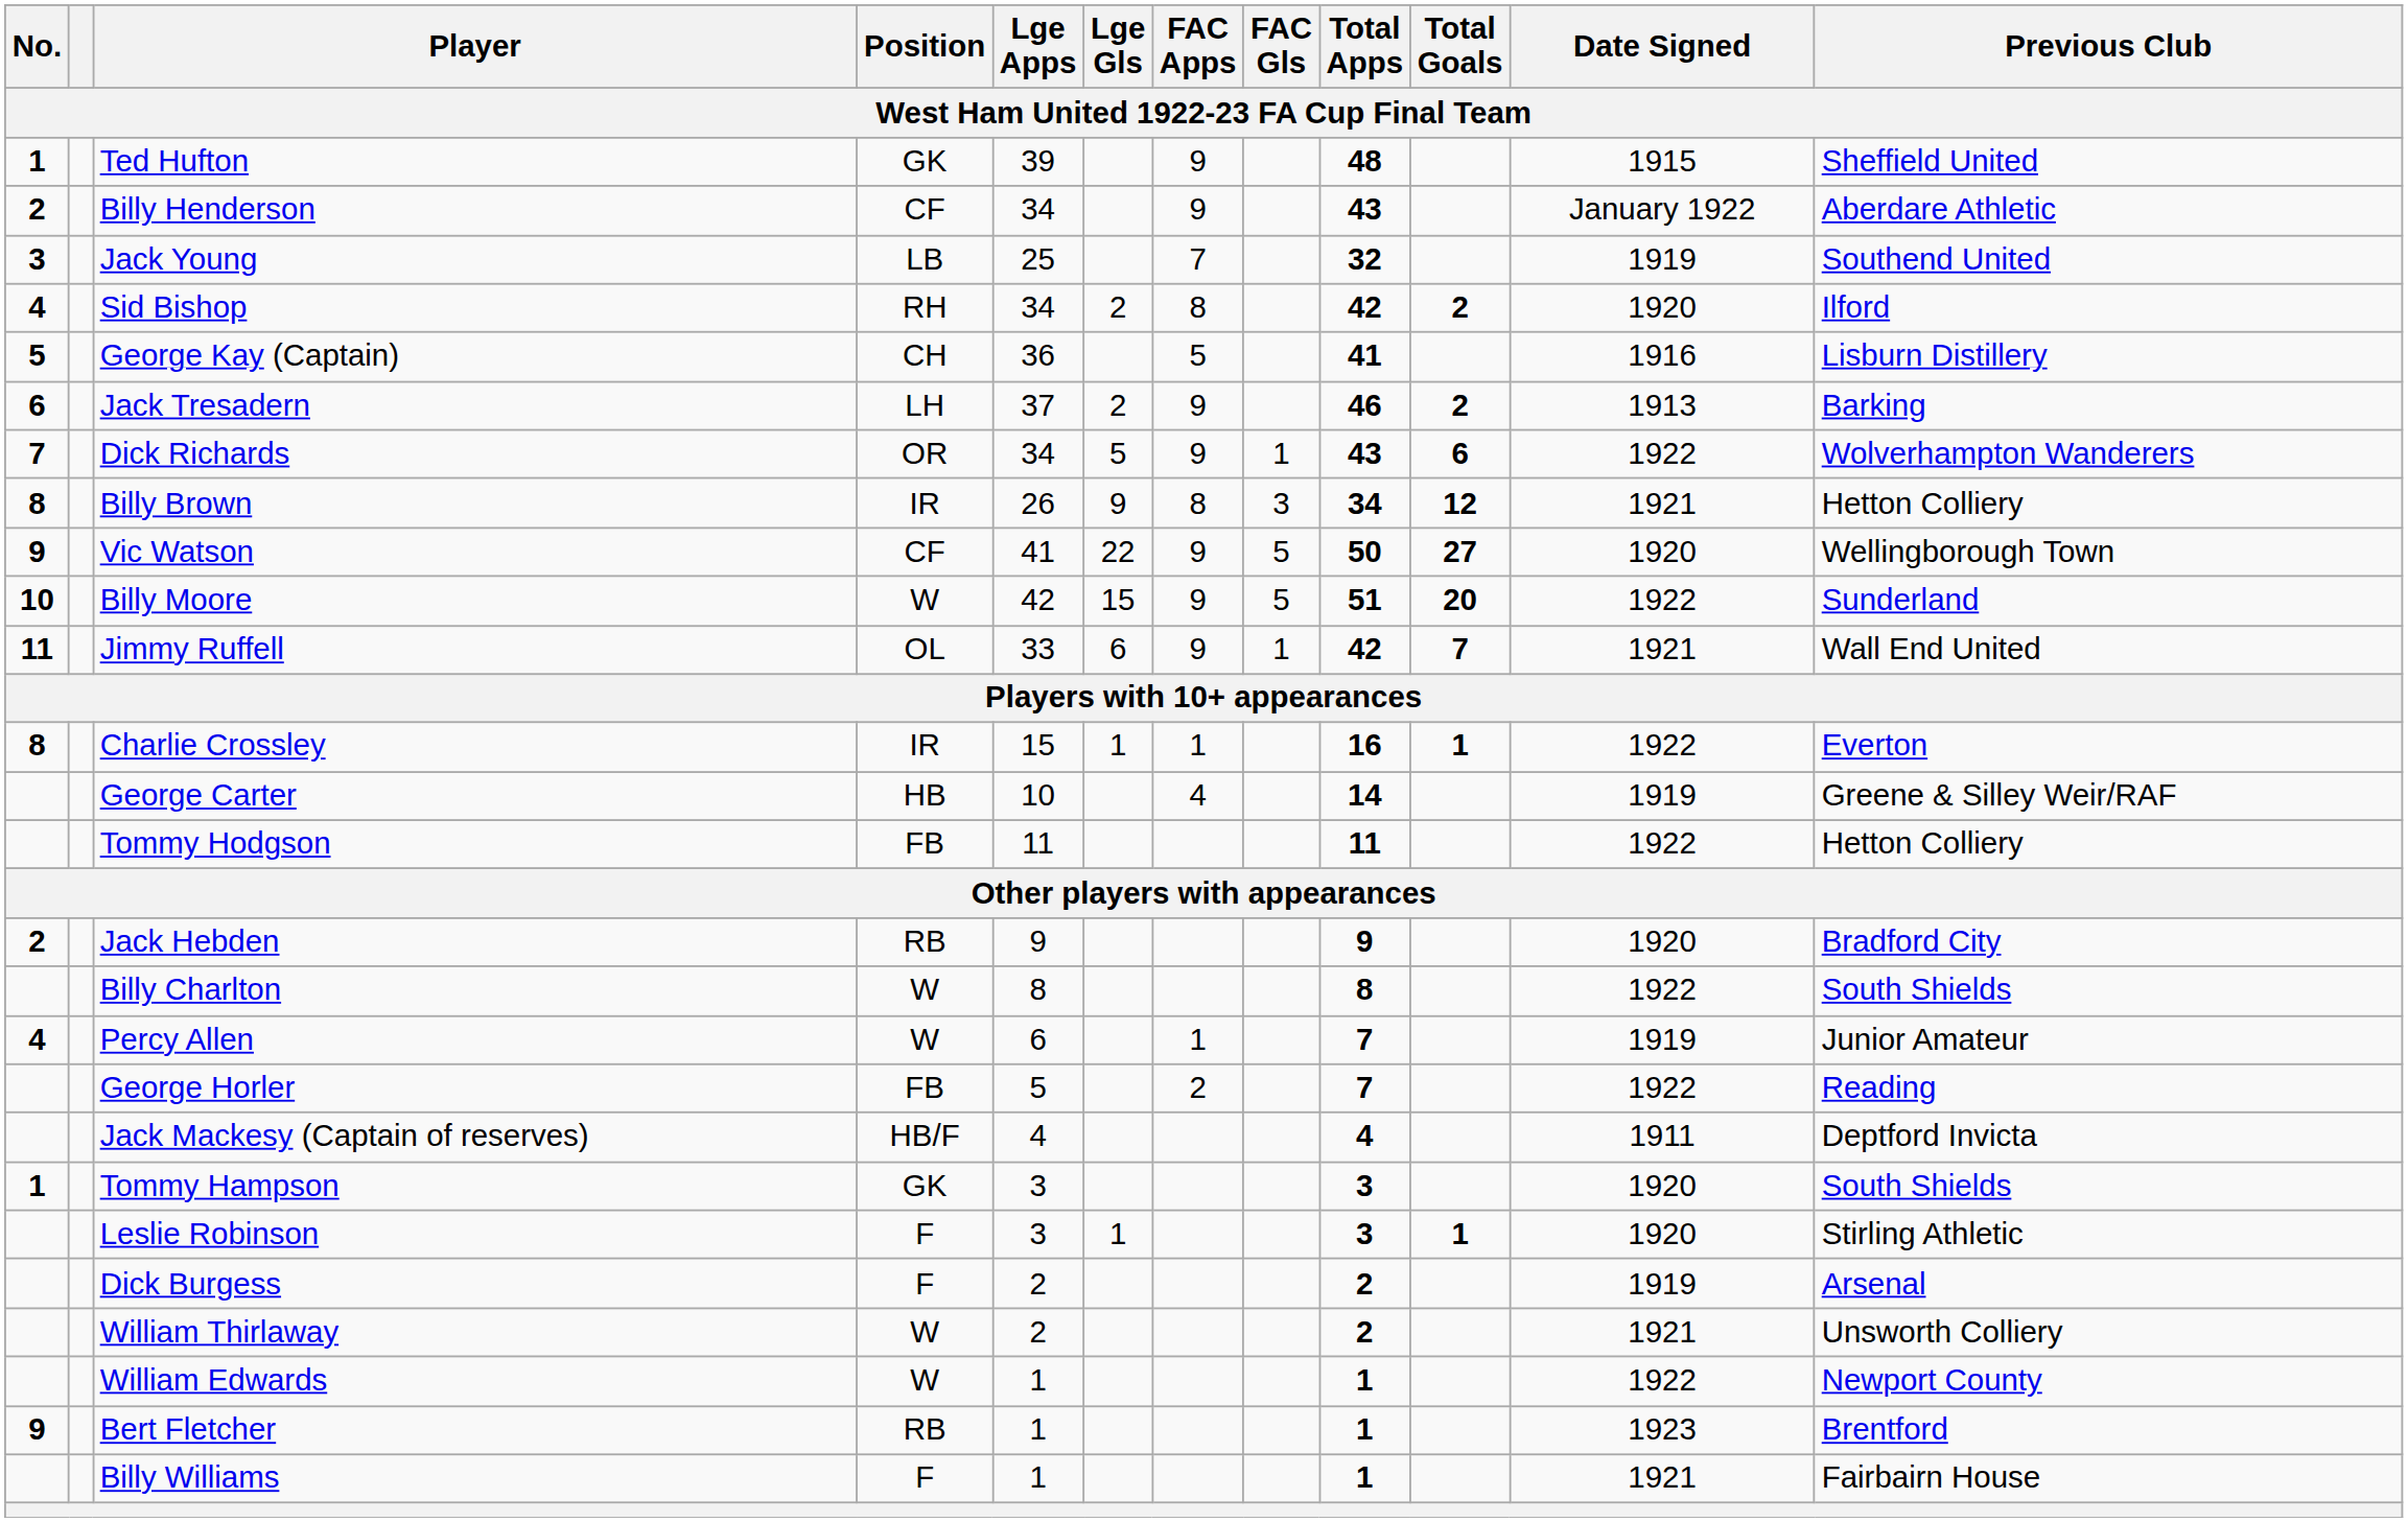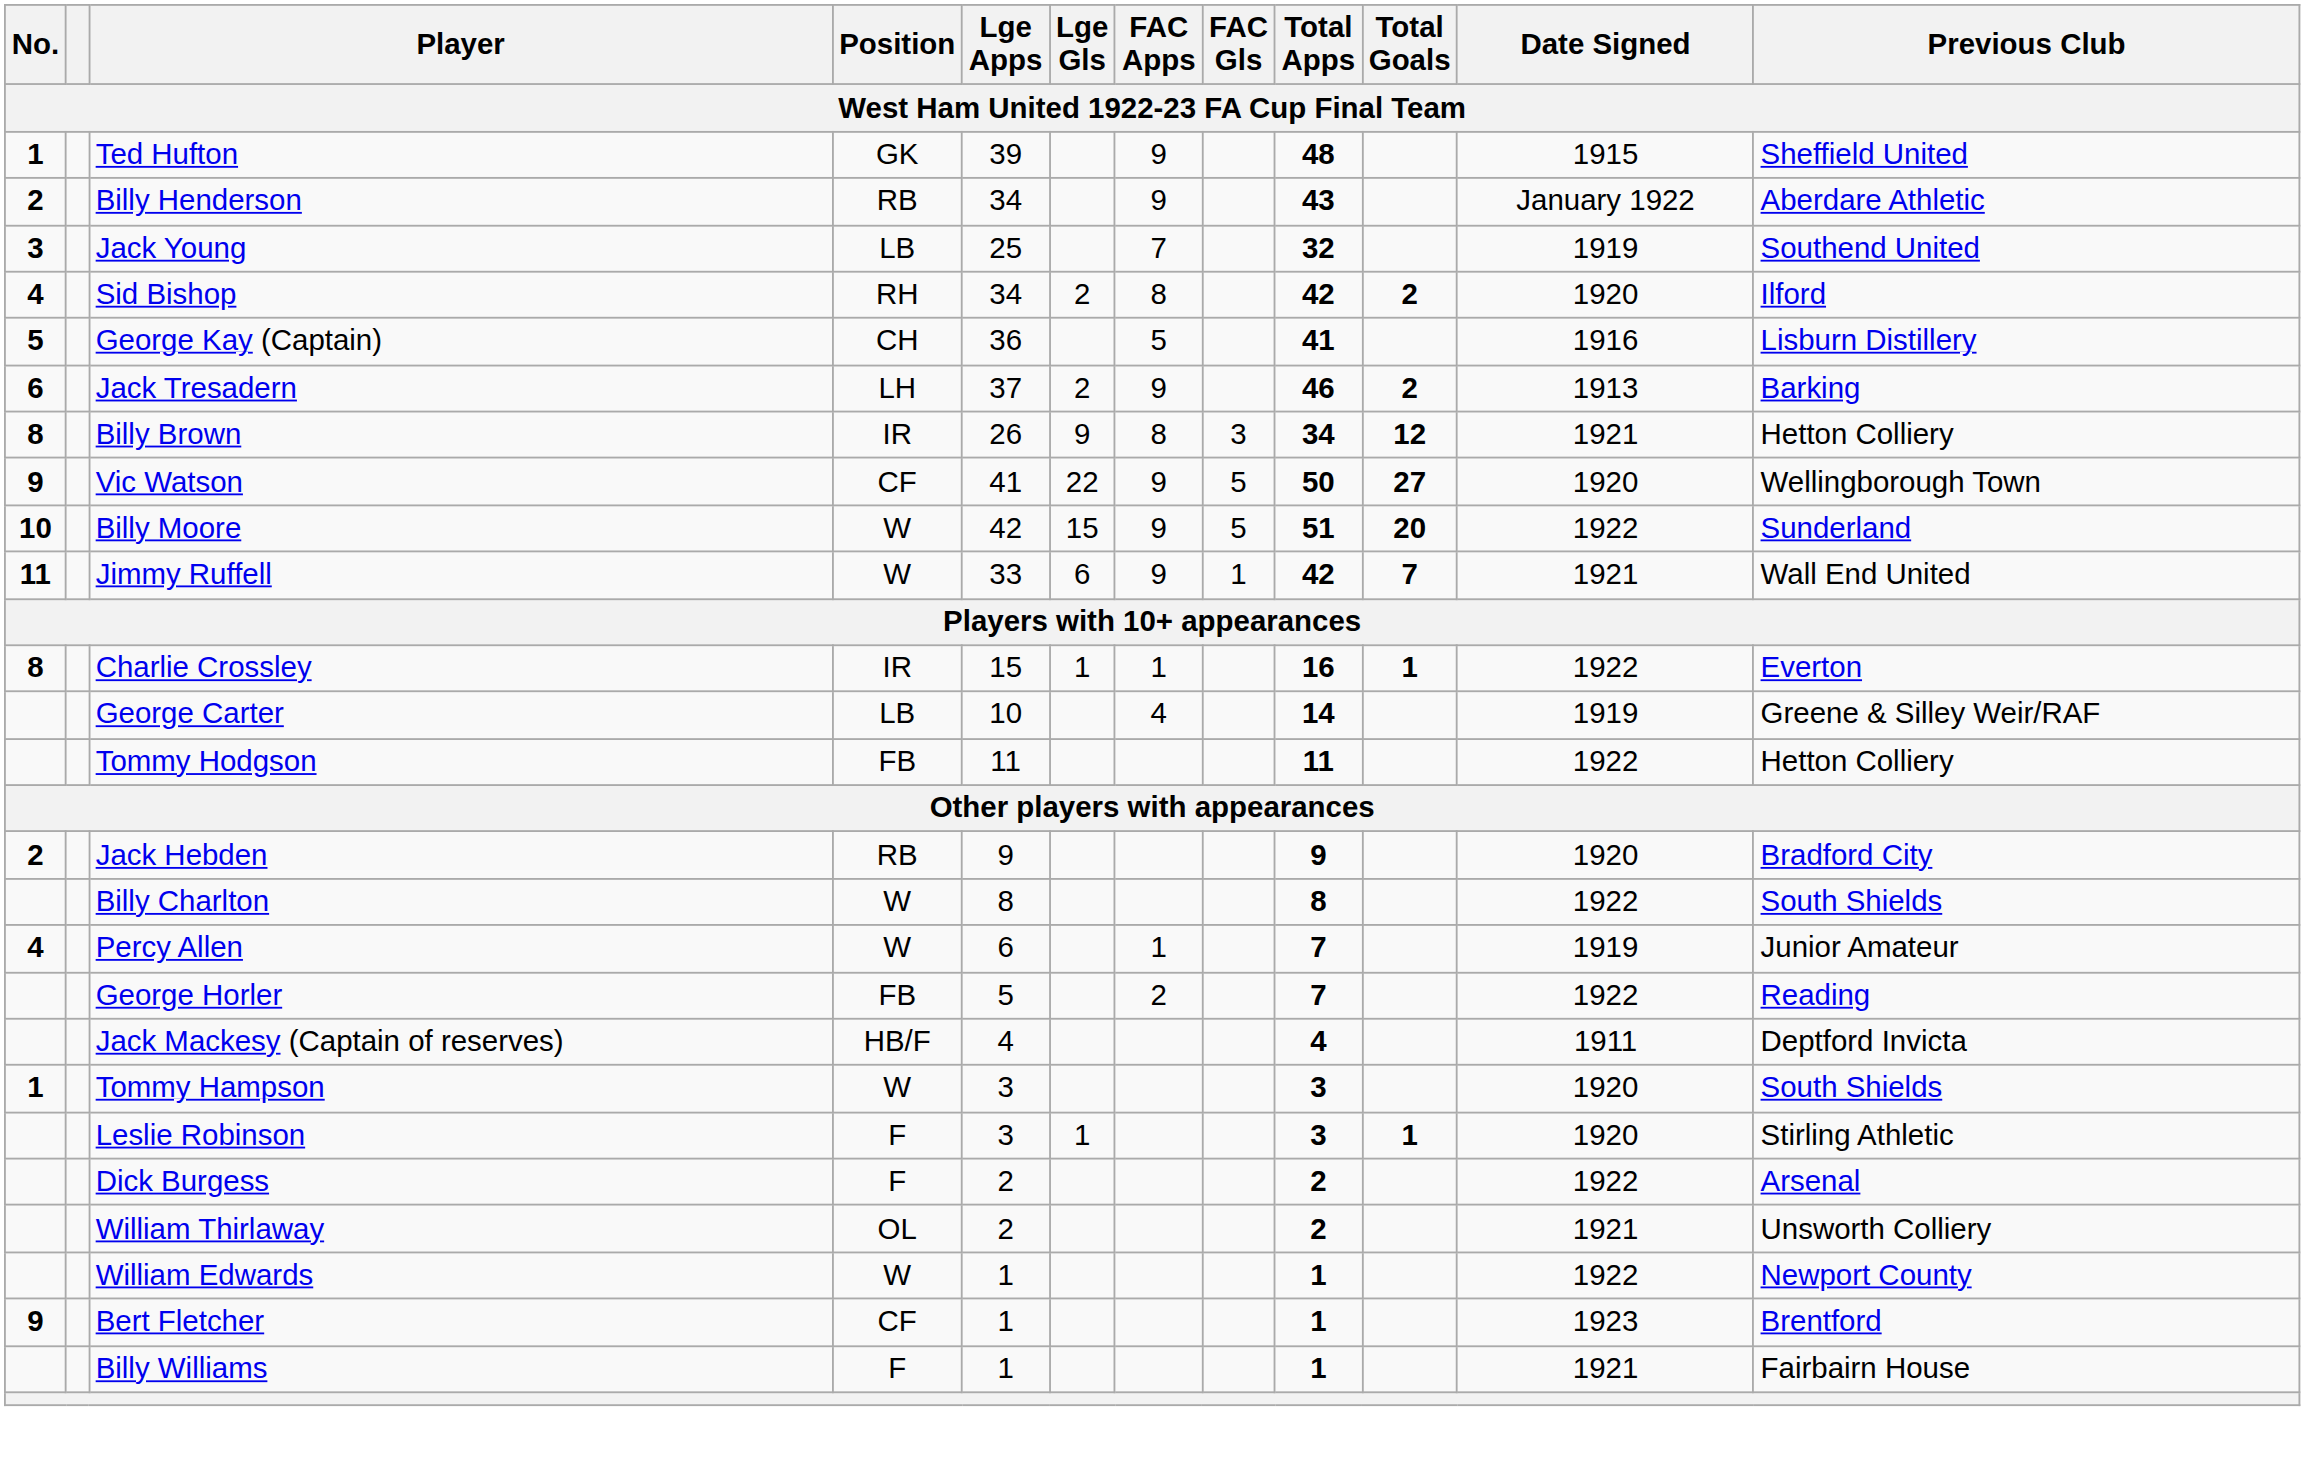 <table class="wikitable">
 <tr>
 <th width=1%>No.</th>
 <th width=1%></th>
 <th !width=1%>Player</th>
 <th width=1%>Position</th>
 <th width=1%>Lge <br> Apps</th>
 <th width=1%>Lge <br> Gls</th>
 <th width=1%>FAC <br> Apps</th>
 <th width=1%>FAC <br> Gls</th>
 <th width=1%>Total <br> Apps</th>
 <th width=1%>Total <br> Goals</th>
 <th !width=1%>Date Signed</th>
 <th !width=1%>Previous Club</th>
 </tr>
 <tr>
 <th colspan=12 bgcolor=#6fd6f5>West Ham United 1922-23 FA Cup Final Team</th>
 </tr>
 <tr>
 <td align=center><strong>1</strong></td>
 <td align=center></td>
 <td><a href='#'>Ted Hufton</a></td>
 <td align=center>GK</td>
 <td align=center>39</td>
 <td align=center></td>
 <td align=center>9</td>
 <td align=center></td>
 <td align=center><strong>48</strong></td>
 <td align=center></td>
 <td align=center>1915</td>
 <td><a href='#'>Sheffield United</a></td>
 </tr>
 <tr>
 <td align=center><strong>2</strong></td>
 <td align=center></td>
 <td><a href='#'>Billy Henderson</a></td>
-<td align=center>CF</td>
+<td align=center>RB</td>
 <td align=center>34</td>
 <td align=center></td>
 <td align=center>9</td>
 <td align=center></td>
 <td align=center><strong>43</strong></td>
 <td align=center></td>
 <td align=center>January 1922</td>
 <td><a href='#'>Aberdare Athletic</a></td>
 </tr>
 <tr>
 <td align=center><strong>3</strong></td>
 <td align=center></td>
 <td><a href='#'>Jack Young</a></td>
 <td align=center>LB</td>
 <td align=center>25</td>
 <td align=center></td>
 <td align=center>7</td>
 <td align=center></td>
 <td align=center><strong>32</strong></td>
 <td align=center></td>
 <td align=center>1919</td>
 <td><a href='#'>Southend United</a></td>
 </tr>
 <tr>
 <td align=center><strong>4</strong></td>
 <td align=center></td>
 <td><a href='#'>Sid Bishop</a></td>
 <td align=center>RH</td>
 <td align=center>34</td>
 <td align=center>2</td>
 <td align=center>8</td>
 <td align=center></td>
 <td align=center><strong>42</strong></td>
 <td align=center><strong>2</strong></td>
 <td align=center>1920</td>
 <td><a href='#'>Ilford</a></td>
 </tr>
 <tr>
 <td align=center><strong>5</strong></td>
 <td align=center></td>
 <td><a href='#'>George Kay</a> (Captain)</td>
 <td align=center>CH</td>
 <td align=center>36</td>
 <td align=center></td>
 <td align=center>5</td>
 <td align=center></td>
 <td align=center><strong>41</strong></td>
 <td align=center></td>
 <td align=center>1916</td>
 <td><a href='#'>Lisburn Distillery</a></td>
 </tr>
 <tr>
 <td align=center><strong>6</strong></td>
 <td align=center></td>
 <td><a href='#'>Jack Tresadern</a></td>
 <td align=center>LH</td>
 <td align=center>37</td>
 <td align=center>2</td>
 <td align=center>9</td>
 <td align=center></td>
 <td align=center><strong>46</strong></td>
 <td align=center><strong>2</strong></td>
 <td align=center>1913</td>
 <td><a href='#'>Barking</a></td>
 </tr>
 <tr>
-<td align=center><strong>7</strong></td>
-<td align=center></td>
-<td><a href='#'>Dick Richards</a></td>
-<td align=center>OR</td>
-<td align=center>34</td>
-<td align=center>5</td>
-<td align=center>9</td>
-<td align=center>1</td>
-<td align=center><strong>43</strong></td>
-<td align=center><strong>6</strong></td>
-<td align=center>1922</td>
-<td><a href='#'>Wolverhampton Wanderers</a></td>
-</tr>
-<tr>
 <td align=center><strong>8</strong></td>
 <td align=center></td>
 <td><a href='#'>Billy Brown</a></td>
 <td align=center>IR</td>
 <td align=center>26</td>
 <td align=center>9</td>
 <td align=center>8</td>
 <td align=center>3</td>
 <td align=center><strong>34</strong></td>
 <td align=center><strong>12</strong></td>
 <td align=center>1921</td>
 <td>Hetton Colliery</td>
 </tr>
 <tr>
 <td align=center><strong>9</strong></td>
 <td align=center></td>
 <td><a href='#'>Vic Watson</a></td>
 <td align=center>CF</td>
 <td align=center>41</td>
 <td align=center>22</td>
 <td align=center>9</td>
 <td align=center>5</td>
 <td align=center><strong>50</strong></td>
 <td align=center><strong>27</strong></td>
 <td align=center>1920</td>
 <td>Wellingborough Town</td>
 </tr>
 <tr>
 <td align=center><strong>10</strong></td>
 <td align=center></td>
 <td><a href='#'>Billy Moore</a></td>
 <td align=center>W</td>
 <td align=center>42</td>
 <td align=center>15</td>
 <td align=center>9</td>
 <td align=center>5</td>
 <td align=center><strong>51</strong></td>
 <td align=center><strong>20</strong></td>
 <td align=center>1922</td>
 <td><a href='#'>Sunderland</a></td>
 </tr>
 <tr>
 <td align=center><strong>11</strong></td>
 <td align=center></td>
 <td><a href='#'>Jimmy Ruffell</a></td>
-<td align=center>OL</td>
+<td align=center>W</td>
 <td align=center>33</td>
 <td align=center>6</td>
 <td align=center>9</td>
 <td align=center>1</td>
 <td align=center><strong>42</strong></td>
 <td align=center><strong>7</strong></td>
 <td align=center>1921</td>
 <td>Wall End United</td>
 </tr>
 <tr>
 <th colspan=12 bgcolor=#6fd6f5>Players with 10+ appearances</th>
 </tr>
 <tr>
 <td align=center><strong>8</strong></td>
 <td align=center></td>
 <td><a href='#'>Charlie Crossley</a></td>
 <td align=center>IR</td>
 <td align=center>15</td>
 <td align=center>1</td>
 <td align=center>1</td>
 <td align=center></td>
 <td align=center><strong>16</strong></td>
 <td align=center><strong>1</strong></td>
 <td align=center>1922</td>
 <td><a href='#'>Everton</a></td>
 </tr>
 <tr>
 <td align=center></td>
 <td align=center></td>
 <td><a href='#'>George Carter</a></td>
-<td align=center>HB</td>
+<td align=center>LB</td>
 <td align=center>10</td>
 <td align=center></td>
 <td align=center>4</td>
 <td align=center></td>
 <td align=center><strong>14</strong></td>
 <td align=center></td>
 <td align=center>1919</td>
 <td>Greene & Silley Weir/RAF</td>
 </tr>
 <tr>
 <td align=center></td>
 <td align=center></td>
 <td><a href='#'>Tommy Hodgson</a></td>
 <td align=center>FB</td>
 <td align=center>11</td>
 <td align=center></td>
 <td align=center></td>
 <td align=center></td>
 <td align=center><strong>11</strong></td>
 <td align=center></td>
 <td align=center>1922</td>
 <td>Hetton Colliery</td>
 </tr>
 <tr>
 <th colspan=12 bgcolor=#6fd6f5>Other players with appearances</th>
 </tr>
 <tr>
 <td align=center><strong>2</strong></td>
 <td align=center></td>
 <td><a href='#'>Jack Hebden</a></td>
 <td align=center>RB</td>
 <td align=center>9</td>
 <td align=center></td>
 <td align=center></td>
 <td align=center></td>
 <td align=center><strong>9</strong></td>
 <td align=center></td>
 <td align=center>1920</td>
 <td><a href='#'>Bradford City</a></td>
 </tr>
 <tr>
 <td align=center></td>
 <td align=center></td>
 <td><a href='#'>Billy Charlton</a></td>
 <td align=center>W</td>
 <td align=center>8</td>
 <td align=center></td>
 <td align=center></td>
 <td align=center></td>
 <td align=center><strong>8</strong></td>
 <td align=center></td>
 <td align=center>1922</td>
 <td><a href='#'>South Shields</a></td>
 </tr>
 <tr>
 <td align=center><strong>4</strong></td>
 <td align=center></td>
 <td><a href='#'>Percy Allen</a></td>
 <td align=center>W</td>
 <td align=center>6</td>
 <td align=center></td>
 <td align=center>1</td>
 <td align=center></td>
 <td align=center><strong>7</strong></td>
 <td align=center></td>
 <td align=center>1919</td>
 <td>Junior Amateur</td>
 </tr>
 <tr>
 <td align=center></td>
 <td align=center></td>
 <td><a href='#'>George Horler</a></td>
 <td align=center>FB</td>
 <td align=center>5</td>
 <td align=center></td>
 <td align=center>2</td>
 <td align=center></td>
 <td align=center><strong>7</strong></td>
 <td align=center></td>
 <td align=center>1922</td>
 <td><a href='#'>Reading</a></td>
 </tr>
 <tr>
 <td align=center></td>
 <td align=center></td>
 <td><a href='#'>Jack Mackesy</a> (Captain of reserves)</td>
 <td align=center>HB/F</td>
 <td align=center>4</td>
 <td align=center></td>
 <td align=center></td>
 <td align=center></td>
 <td align=center><strong>4</strong></td>
 <td align=center></td>
 <td align=center>1911</td>
 <td>Deptford Invicta</td>
 </tr>
 <tr>
 <td align=center><strong>1</strong></td>
 <td align=center></td>
 <td><a href='#'>Tommy Hampson</a></td>
-<td align=center>GK</td>
+<td align=center>W</td>
 <td align=center>3</td>
 <td align=center></td>
 <td align=center></td>
 <td align=center></td>
 <td align=center><strong>3</strong></td>
 <td align=center></td>
 <td align=center>1920</td>
 <td><a href='#'>South Shields</a></td>
 </tr>
 <tr>
 <td align=center></td>
 <td align=center></td>
 <td><a href='#'>Leslie Robinson</a></td>
 <td align=center>F</td>
 <td align=center>3</td>
 <td align=center>1</td>
 <td align=center></td>
 <td align=center></td>
 <td align=center><strong>3</strong></td>
 <td align=center><strong>1</strong></td>
 <td align=center>1920</td>
 <td>Stirling Athletic</td>
 </tr>
 <tr>
 <td align=center></td>
 <td align=center></td>
 <td><a href='#'>Dick Burgess</a></td>
 <td align=center>F</td>
 <td align=center>2</td>
 <td align=center></td>
 <td align=center></td>
 <td align=center></td>
 <td align=center><strong>2</strong></td>
 <td align=center></td>
-<td align=center>1919</td>
+<td align=center>1922</td>
 <td><a href='#'>Arsenal</a></td>
 </tr>
 <tr>
 <td align=center></td>
 <td align=center></td>
 <td><a href='#'>William Thirlaway</a></td>
-<td align=center>W</td>
+<td align=center>OL</td>
 <td align=center>2</td>
 <td align=center></td>
 <td align=center></td>
 <td align=center></td>
 <td align=center><strong>2</strong></td>
 <td align=center></td>
 <td align=center>1921</td>
 <td>Unsworth Colliery</td>
 </tr>
 <tr>
 <td align=center></td>
 <td align=center></td>
 <td><a href='#'>William Edwards</a></td>
 <td align=center>W</td>
 <td align=center>1</td>
 <td align=center></td>
 <td align=center></td>
 <td align=center></td>
 <td align=center><strong>1</strong></td>
 <td align=center></td>
 <td align=center>1922</td>
 <td><a href='#'>Newport County</a></td>
 </tr>
 <tr>
 <td align=center><strong>9</strong></td>
 <td align=center></td>
 <td><a href='#'>Bert Fletcher</a></td>
-<td align=center>RB</td>
+<td align=center>CF</td>
 <td align=center>1</td>
 <td align=center></td>
 <td align=center></td>
 <td align=center></td>
 <td align=center><strong>1</strong></td>
 <td align=center></td>
 <td align=center>1923</td>
 <td><a href='#'>Brentford</a></td>
 </tr>
 <tr>
 <td align=center></td>
 <td align=center></td>
 <td><a href='#'>Billy Williams</a></td>
 <td align=center>F</td>
 <td align=center>1</td>
 <td align=center></td>
 <td align=center></td>
 <td align=center></td>
 <td align=center><strong>1</strong></td>
 <td align=center></td>
 <td align=center>1921</td>
 <td>Fairbairn House</td>
 </tr>
 <tr>
 <th colspan=12 bgcolor=#6fd6f5></th>
 </tr>
 </table>
